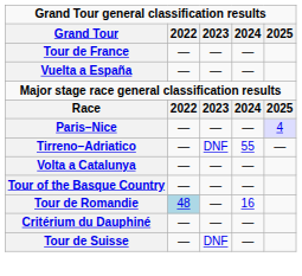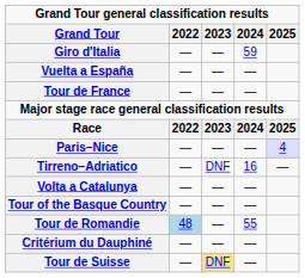 <table class="wikitable plainrowheaders">
 <tr>
 <td colspan=5 align="center"><strong>Grand Tour general classification results</strong></td>
 </tr>
 <tr>
 <th scope="col"><a href='#'>Grand Tour</a></th>
 <th scope="col">2022</th>
 <th scope="col">2023</th>
 <th scope="col">2024</th>
 <th scope="col">2025</th>
 </tr>
 <tr style="text-align:center;">
-<th scope="row"> <a href='#'>Tour de France</a></th>
+<th scope="row"> <a href='#'>Giro d'Italia</a></th>
+<td>—</td>
+<td>—</td>
+<td><a href='#'>59</a></td>
+<td></td>
+</tr>
+<tr style="text-align:center;">
+<th scope="row"> <a href='#'>Vuelta a España</a></th>
 <td>—</td>
 <td>—</td>
 <td>—</td>
 <td></td>
 </tr>
 <tr style="text-align:center;">
-<th scope="row"> <a href='#'>Vuelta a España</a></th>
+<th scope="row"> <a href='#'>Tour de France</a></th>
 <td>—</td>
 <td>—</td>
 <td>—</td>
 <td></td>
 </tr>
 <tr>
 <td colspan=5 align="center"><strong>Major stage race general classification results</strong></td>
 </tr>
 <tr>
 <th scope="col">Race</th>
 <th scope="col">2022</th>
 <th scope="col">2023</th>
 <th scope="col">2024</th>
 <th scope="col">2025</th>
 </tr>
 <tr style="text-align:center;">
 <th scope="row"> <a href='#'>Paris–Nice</a></th>
 <td>—</td>
 <td>—</td>
 <td>—</td>
 <td style="background:#ddf;"><a href='#'>4</a></td>
 </tr>
 <tr style="text-align:center;">
 <th scope="row"> <a href='#'>Tirreno–Adriatico</a></th>
 <td>—</td>
 <td><a href='#'>DNF</a></td>
-<td><a href='#'>55</a></td>
+<td><a href='#'>16</a></td>
 <td>—</td>
 </tr>
 <tr style="text-align:center;">
 <th scope="row"> <a href='#'>Volta a Catalunya</a></th>
 <td>—</td>
 <td>—</td>
 <td>—</td>
 <td></td>
 </tr>
 <tr style="text-align:center;">
 <th scope="row"> <a href='#'>Tour of the Basque Country</a></th>
 <td>—</td>
 <td>—</td>
 <td>—</td>
 <td></td>
 </tr>
 <tr style="text-align:center;">
 <th scope="row"> <a href='#'>Tour de Romandie</a></th>
 <td style="background: lightblue;"><a href='#'>48</a></td>
 <td>—</td>
-<td><a href='#'>16</a></td>
+<td><a href='#'>55</a></td>
 <td></td>
 </tr>
 <tr style="text-align:center;">
 <th scope="row"> <a href='#'>Critérium du Dauphiné</a></th>
 <td>—</td>
 <td>—</td>
 <td>—</td>
 <td></td>
 </tr>
 <tr style="text-align:center;">
 <th scope="row"> <a href='#'>Tour de Suisse</a></th>
 <td>—</td>
-<td><a href='#'>DNF</a></td>
+<td style="background: khaki;"><a href='#'>DNF</a></td>
 <td>—</td>
 <td></td>
 </tr>
 </table>
